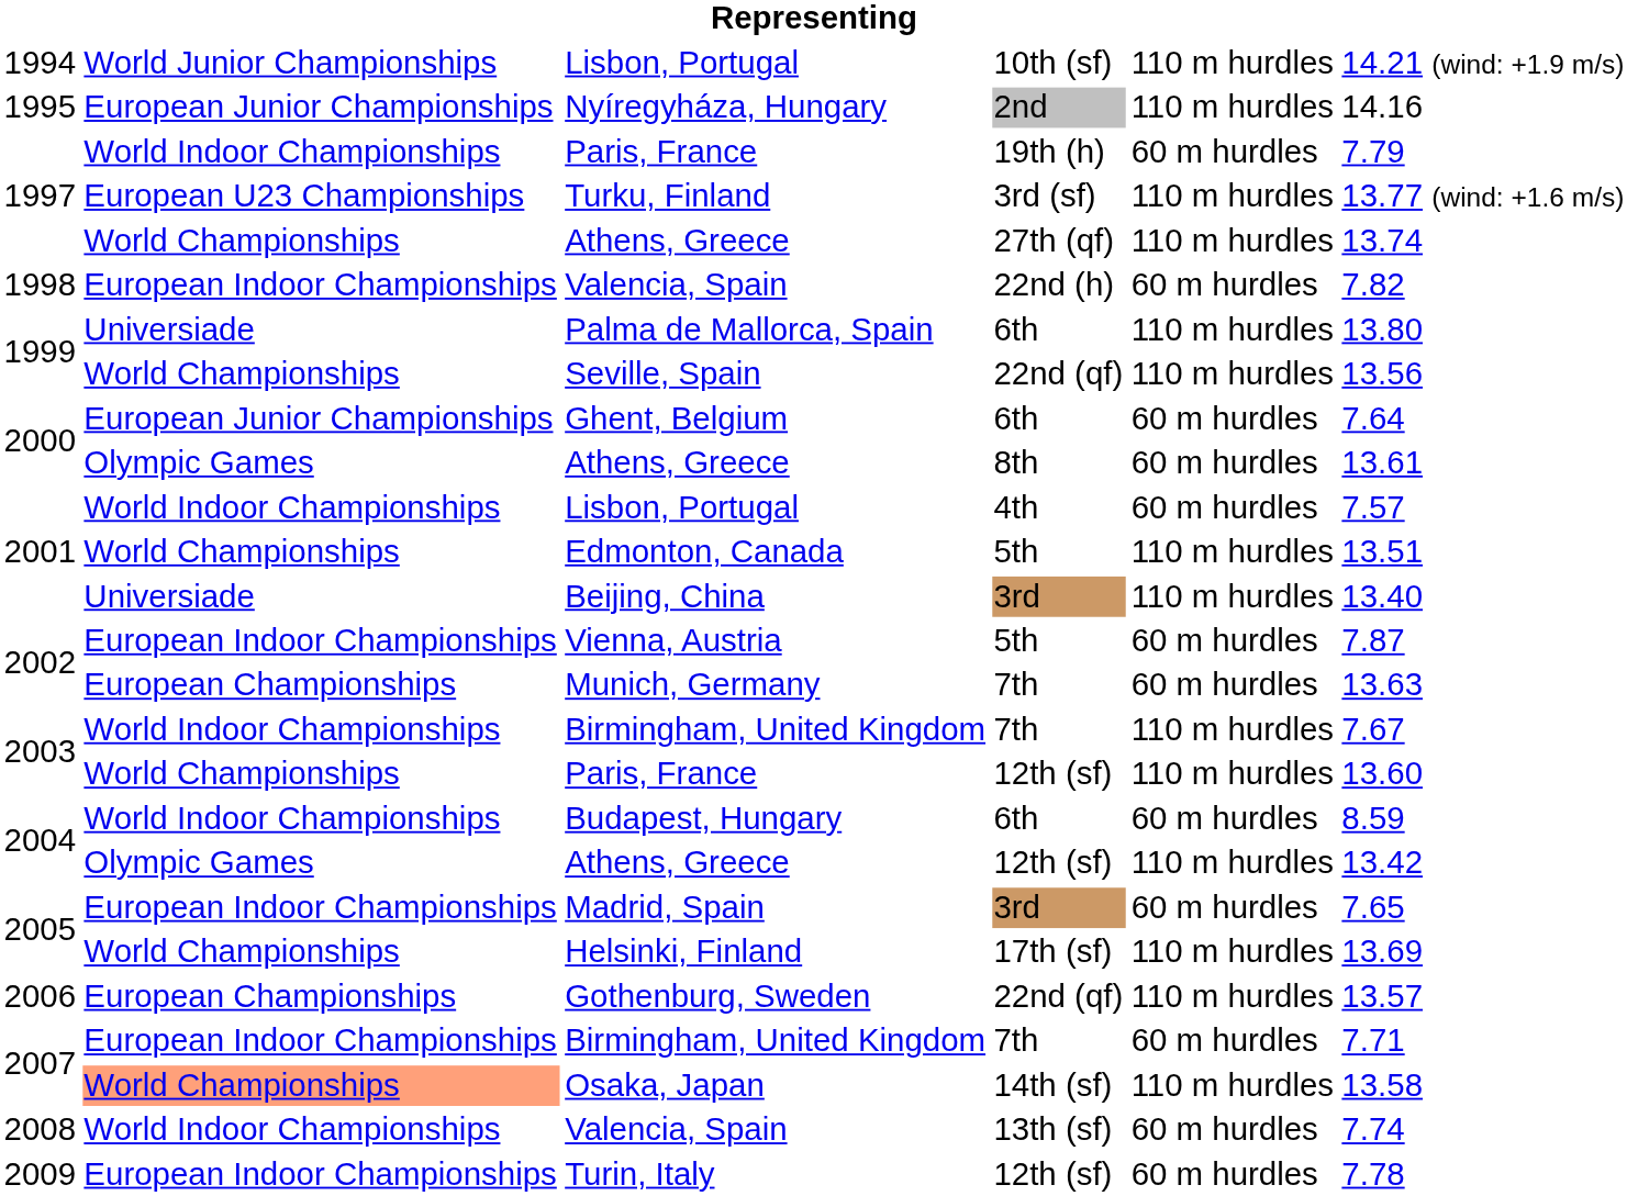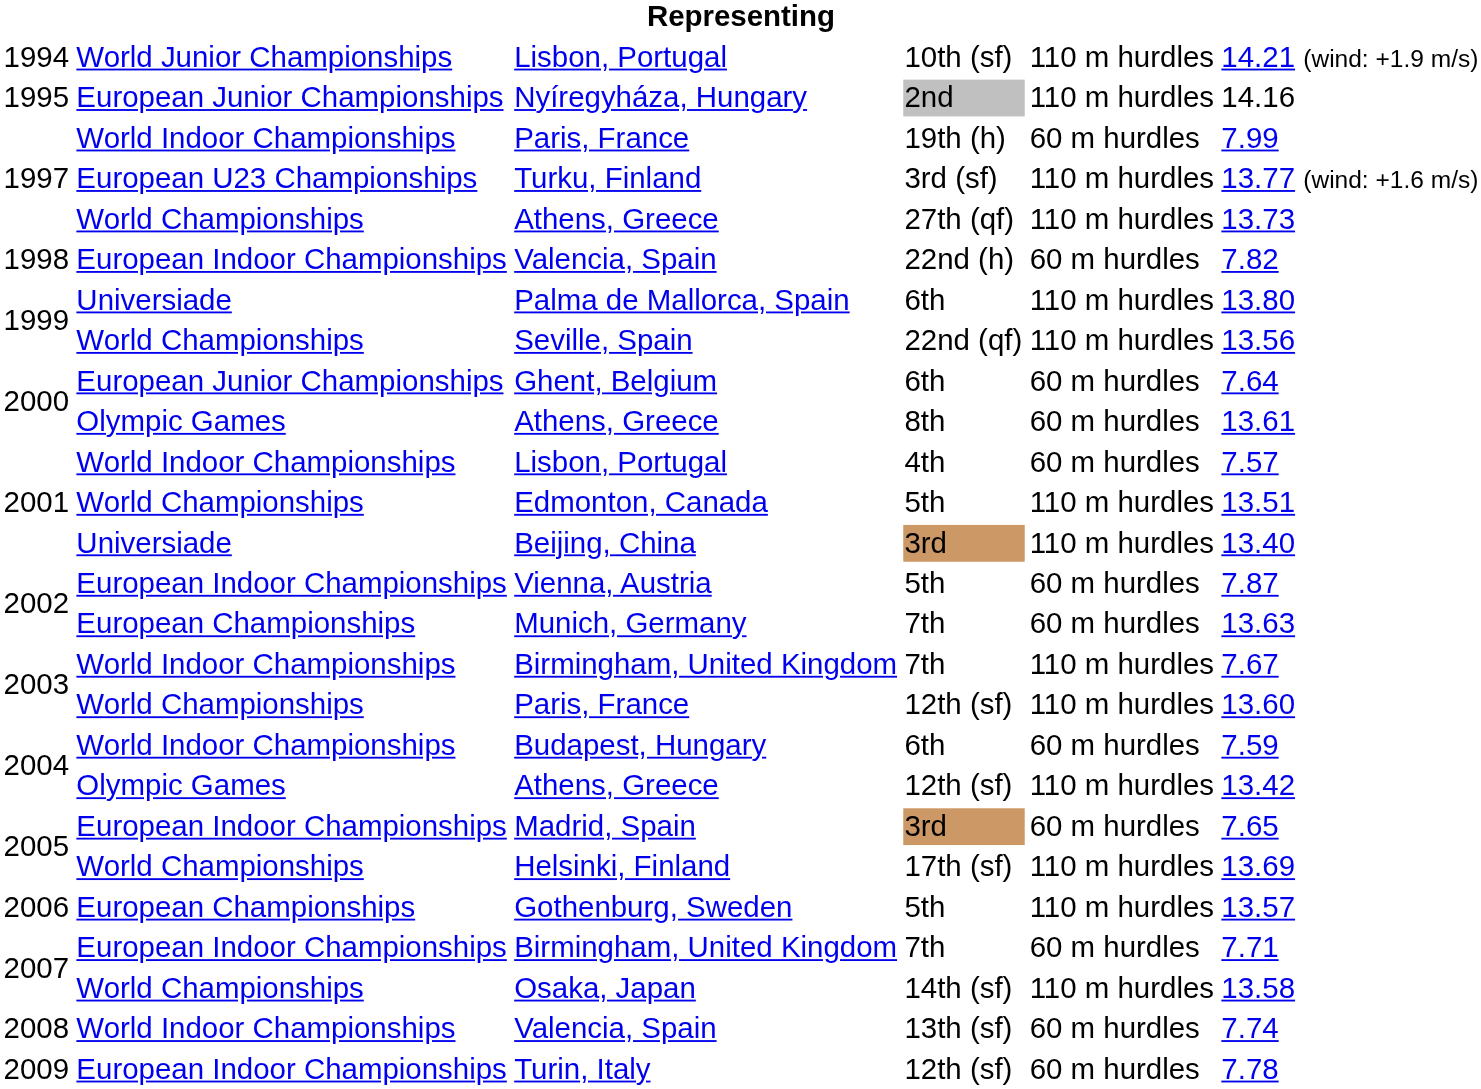 <table>
 <tr>
 <th colspan="6">Representing </th>
 </tr>
 <tr>
 <td>1994</td>
 <td><a href='#'>World Junior Championships</a></td>
 <td><a href='#'>Lisbon, Portugal</a></td>
 <td>10th (sf)</td>
 <td>110 m hurdles</td>
 <td><a href='#'>14.21</a> <small>(wind: +1.9 m/s)</small></td>
 </tr>
 <tr>
 <td>1995</td>
 <td><a href='#'>European Junior Championships</a></td>
 <td><a href='#'>Nyíregyháza, Hungary</a></td>
 <td bgcolor=silver>2nd</td>
 <td>110 m hurdles</td>
 <td>14.16</td>
 </tr>
 <tr>
 <td rowspan=3>1997</td>
 <td><a href='#'>World Indoor Championships</a></td>
 <td><a href='#'>Paris, France</a></td>
 <td>19th (h)</td>
 <td>60 m hurdles</td>
-<td><a href='#'>7.79</a></td>
+<td><a href='#'>7.99</a></td>
 </tr>
 <tr>
 <td><a href='#'>European U23 Championships</a></td>
 <td><a href='#'>Turku, Finland</a></td>
 <td>3rd (sf)</td>
 <td>110 m hurdles</td>
 <td><a href='#'>13.77</a> <small>(wind: +1.6 m/s)</small> </td>
 </tr>
 <tr>
 <td><a href='#'>World Championships</a></td>
 <td><a href='#'>Athens, Greece</a></td>
 <td>27th (qf)</td>
 <td>110 m hurdles</td>
-<td><a href='#'>13.74</a></td>
+<td><a href='#'>13.73</a></td>
 </tr>
 <tr>
 <td>1998</td>
 <td><a href='#'>European Indoor Championships</a></td>
 <td><a href='#'>Valencia, Spain</a></td>
 <td>22nd (h)</td>
 <td>60 m hurdles</td>
 <td><a href='#'>7.82</a></td>
 </tr>
 <tr>
 <td rowspan=2>1999</td>
 <td><a href='#'>Universiade</a></td>
 <td><a href='#'>Palma de Mallorca, Spain</a></td>
 <td>6th</td>
 <td>110 m hurdles</td>
 <td><a href='#'>13.80</a></td>
 </tr>
 <tr>
 <td><a href='#'>World Championships</a></td>
 <td><a href='#'>Seville, Spain</a></td>
 <td>22nd (qf)</td>
 <td>110 m hurdles</td>
 <td><a href='#'>13.56</a></td>
 </tr>
 <tr>
 <td rowspan=2>2000</td>
 <td><a href='#'>European Junior Championships</a></td>
 <td><a href='#'>Ghent, Belgium</a></td>
 <td>6th</td>
 <td>60 m hurdles</td>
 <td><a href='#'>7.64</a></td>
 </tr>
 <tr>
 <td><a href='#'>Olympic Games</a></td>
 <td><a href='#'>Athens, Greece</a></td>
 <td>8th</td>
 <td>60 m hurdles</td>
 <td><a href='#'>13.61</a></td>
 </tr>
 <tr>
 <td rowspan=3>2001</td>
 <td><a href='#'>World Indoor Championships</a></td>
 <td><a href='#'>Lisbon, Portugal</a></td>
 <td>4th</td>
 <td>60 m hurdles</td>
 <td><a href='#'>7.57</a></td>
 </tr>
 <tr>
 <td><a href='#'>World Championships</a></td>
 <td><a href='#'>Edmonton, Canada</a></td>
 <td>5th</td>
 <td>110 m hurdles</td>
 <td><a href='#'>13.51</a></td>
 </tr>
 <tr>
 <td><a href='#'>Universiade</a></td>
 <td><a href='#'>Beijing, China</a></td>
 <td bgcolor=cc9966>3rd</td>
 <td>110 m hurdles</td>
 <td><a href='#'>13.40</a></td>
 </tr>
 <tr>
 <td rowspan=2>2002</td>
 <td><a href='#'>European Indoor Championships</a></td>
 <td><a href='#'>Vienna, Austria</a></td>
 <td>5th</td>
 <td>60 m hurdles</td>
 <td><a href='#'>7.87</a></td>
 </tr>
 <tr>
 <td><a href='#'>European Championships</a></td>
 <td><a href='#'>Munich, Germany</a></td>
 <td>7th</td>
 <td>60 m hurdles</td>
 <td><a href='#'>13.63</a></td>
 </tr>
 <tr>
 <td rowspan=2>2003</td>
 <td><a href='#'>World Indoor Championships</a></td>
 <td><a href='#'>Birmingham, United Kingdom</a></td>
 <td>7th</td>
 <td>110 m hurdles</td>
 <td><a href='#'>7.67</a></td>
 </tr>
 <tr>
 <td><a href='#'>World Championships</a></td>
 <td><a href='#'>Paris, France</a></td>
 <td>12th (sf)</td>
 <td>110 m hurdles</td>
 <td><a href='#'>13.60</a></td>
 </tr>
 <tr>
 <td rowspan=2>2004</td>
 <td><a href='#'>World Indoor Championships</a></td>
 <td><a href='#'>Budapest, Hungary</a></td>
 <td>6th</td>
 <td>60 m hurdles</td>
-<td><a href='#'>8.59</a></td>
+<td><a href='#'>7.59</a></td>
 </tr>
 <tr>
 <td><a href='#'>Olympic Games</a></td>
 <td><a href='#'>Athens, Greece</a></td>
 <td>12th (sf)</td>
 <td>110 m hurdles</td>
 <td><a href='#'>13.42</a></td>
 </tr>
 <tr>
 <td rowspan=2>2005</td>
 <td><a href='#'>European Indoor Championships</a></td>
 <td><a href='#'>Madrid, Spain</a></td>
 <td bgcolor=cc9966>3rd</td>
 <td>60 m hurdles</td>
 <td><a href='#'>7.65</a></td>
 </tr>
 <tr>
 <td><a href='#'>World Championships</a></td>
 <td><a href='#'>Helsinki, Finland</a></td>
 <td>17th (sf)</td>
 <td>110 m hurdles</td>
 <td><a href='#'>13.69</a></td>
 </tr>
 <tr>
 <td>2006</td>
 <td><a href='#'>European Championships</a></td>
 <td><a href='#'>Gothenburg, Sweden</a></td>
-<td>22nd (qf)</td>
+<td>5th</td>
 <td>110 m hurdles</td>
 <td><a href='#'>13.57</a></td>
 </tr>
 <tr>
 <td rowspan=2>2007</td>
 <td><a href='#'>European Indoor Championships</a></td>
 <td><a href='#'>Birmingham, United Kingdom</a></td>
 <td>7th</td>
 <td>60 m hurdles</td>
 <td><a href='#'>7.71</a></td>
 </tr>
 <tr>
-<td style="background: lightsalmon;"><a href='#'>World Championships</a></td>
+<td><a href='#'>World Championships</a></td>
 <td><a href='#'>Osaka, Japan</a></td>
 <td>14th (sf)</td>
 <td>110 m hurdles</td>
 <td><a href='#'>13.58</a></td>
 </tr>
 <tr>
 <td>2008</td>
 <td><a href='#'>World Indoor Championships</a></td>
 <td><a href='#'>Valencia, Spain</a></td>
 <td>13th (sf)</td>
 <td>60 m hurdles</td>
 <td><a href='#'>7.74</a></td>
 </tr>
 <tr>
 <td>2009</td>
 <td><a href='#'>European Indoor Championships</a></td>
 <td><a href='#'>Turin, Italy</a></td>
 <td>12th (sf)</td>
 <td>60 m hurdles</td>
 <td><a href='#'>7.78</a></td>
 </tr>
 </table>
